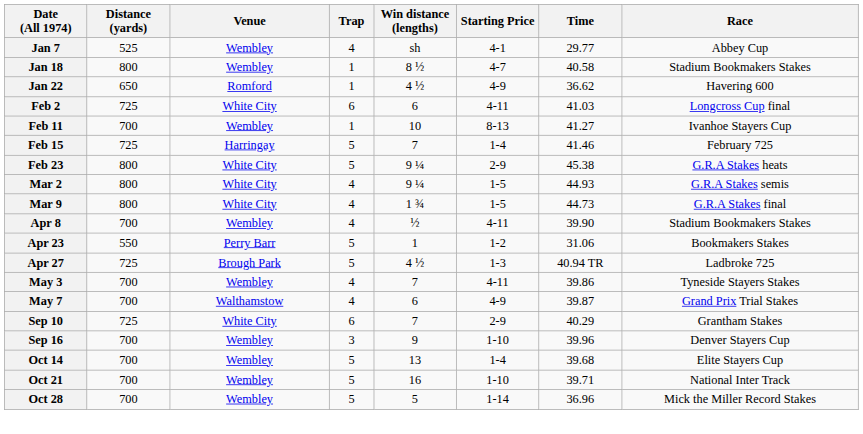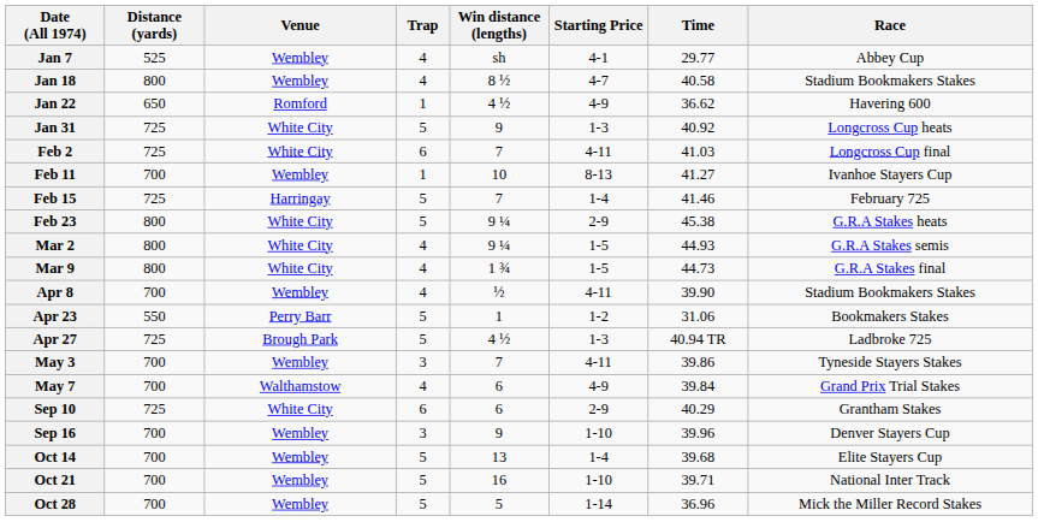 <table class="wikitable" style="text-align:center">
 <tr>
 <th width=100>Date<br>(All 1974)</th>
 <th width=100>Distance<br>(yards)</th>
 <th width=200>Venue</th>
 <th width=50>Trap</th>
 <th width=100>Win distance (lengths)</th>
 <th width=100>Starting Price</th>
 <th width=100>Time</th>
 <th width=300>Race</th>
 </tr>
 <tr>
 <th>Jan 7</th>
 <td>525</td>
 <td><a href='#'>Wembley</a></td>
 <td>4</td>
 <td>sh</td>
 <td>4-1</td>
 <td>29.77</td>
 <td>Abbey Cup</td>
 </tr>
 <tr>
 <th>Jan 18</th>
 <td>800</td>
 <td><a href='#'>Wembley</a></td>
-<td>1</td>
+<td>4</td>
 <td>8 ½</td>
 <td>4-7</td>
 <td>40.58</td>
 <td>Stadium Bookmakers Stakes</td>
 </tr>
 <tr>
 <th>Jan 22</th>
 <td>650</td>
 <td><a href='#'>Romford</a></td>
 <td>1</td>
 <td>4 ½</td>
 <td>4-9</td>
 <td>36.62</td>
 <td>Havering 600</td>
 </tr>
 <tr>
+<th>Jan 31</th>
+<td>725</td>
+<td><a href='#'>White City</a></td>
+<td>5</td>
+<td>9</td>
+<td>1-3</td>
+<td>40.92</td>
+<td><a href='#'>Longcross Cup</a> heats</td>
+</tr>
+<tr>
 <th>Feb 2</th>
 <td>725</td>
 <td><a href='#'>White City</a></td>
 <td>6</td>
-<td>6</td>
+<td>7</td>
 <td>4-11</td>
 <td>41.03</td>
 <td><a href='#'>Longcross Cup</a> final</td>
 </tr>
 <tr>
 <th>Feb 11</th>
 <td>700</td>
 <td><a href='#'>Wembley</a></td>
 <td>1</td>
 <td>10</td>
 <td>8-13</td>
 <td>41.27</td>
 <td>Ivanhoe Stayers Cup</td>
 </tr>
 <tr>
 <th>Feb 15</th>
 <td>725</td>
 <td><a href='#'>Harringay</a></td>
 <td>5</td>
 <td>7</td>
 <td>1-4</td>
 <td>41.46</td>
 <td>February 725</td>
 </tr>
 <tr>
 <th>Feb 23</th>
 <td>800</td>
 <td><a href='#'>White City</a></td>
 <td>5</td>
 <td>9 ¼</td>
 <td>2-9</td>
 <td>45.38</td>
 <td><a href='#'>G.R.A Stakes</a> heats</td>
 </tr>
 <tr>
 <th>Mar 2</th>
 <td>800</td>
 <td><a href='#'>White City</a></td>
 <td>4</td>
 <td>9 ¼</td>
 <td>1-5</td>
 <td>44.93</td>
 <td><a href='#'>G.R.A Stakes</a> semis</td>
 </tr>
 <tr>
 <th>Mar 9</th>
 <td>800</td>
 <td><a href='#'>White City</a></td>
 <td>4</td>
 <td>1 ¾</td>
 <td>1-5</td>
 <td>44.73</td>
 <td><a href='#'>G.R.A Stakes</a> final</td>
 </tr>
 <tr>
 <th>Apr 8</th>
 <td>700</td>
 <td><a href='#'>Wembley</a></td>
 <td>4</td>
 <td>½</td>
 <td>4-11</td>
 <td>39.90</td>
 <td>Stadium Bookmakers Stakes</td>
 </tr>
 <tr>
 <th>Apr 23</th>
 <td>550</td>
 <td><a href='#'>Perry Barr</a></td>
 <td>5</td>
 <td>1</td>
 <td>1-2</td>
 <td>31.06</td>
 <td>Bookmakers Stakes</td>
 </tr>
 <tr>
 <th>Apr 27</th>
 <td>725</td>
 <td><a href='#'>Brough Park</a></td>
 <td>5</td>
 <td>4 ½</td>
 <td>1-3</td>
 <td>40.94 TR</td>
 <td>Ladbroke 725</td>
 </tr>
 <tr>
 <th>May 3</th>
 <td>700</td>
 <td><a href='#'>Wembley</a></td>
-<td>4</td>
+<td>3</td>
 <td>7</td>
 <td>4-11</td>
 <td>39.86</td>
 <td>Tyneside Stayers Stakes</td>
 </tr>
 <tr>
 <th>May 7</th>
 <td>700</td>
 <td><a href='#'>Walthamstow</a></td>
 <td>4</td>
 <td>6</td>
 <td>4-9</td>
-<td>39.87</td>
+<td>39.84</td>
 <td><a href='#'>Grand Prix</a> Trial Stakes</td>
 </tr>
 <tr>
 <th>Sep 10</th>
 <td>725</td>
 <td><a href='#'>White City</a></td>
 <td>6</td>
-<td>7</td>
+<td>6</td>
 <td>2-9</td>
 <td>40.29</td>
 <td>Grantham Stakes</td>
 </tr>
 <tr>
 <th>Sep 16</th>
 <td>700</td>
 <td><a href='#'>Wembley</a></td>
 <td>3</td>
 <td>9</td>
 <td>1-10</td>
 <td>39.96</td>
 <td>Denver Stayers Cup</td>
 </tr>
 <tr>
 <th>Oct 14</th>
 <td>700</td>
 <td><a href='#'>Wembley</a></td>
 <td>5</td>
 <td>13</td>
 <td>1-4</td>
 <td>39.68</td>
 <td>Elite Stayers Cup</td>
 </tr>
 <tr>
 <th>Oct 21</th>
 <td>700</td>
 <td><a href='#'>Wembley</a></td>
 <td>5</td>
 <td>16</td>
 <td>1-10</td>
 <td>39.71</td>
 <td>National Inter Track</td>
 </tr>
 <tr>
 <th>Oct 28</th>
 <td>700</td>
 <td><a href='#'>Wembley</a></td>
 <td>5</td>
 <td>5</td>
 <td>1-14</td>
 <td>36.96</td>
 <td>Mick the Miller Record Stakes </td>
 </tr>
 </table>
